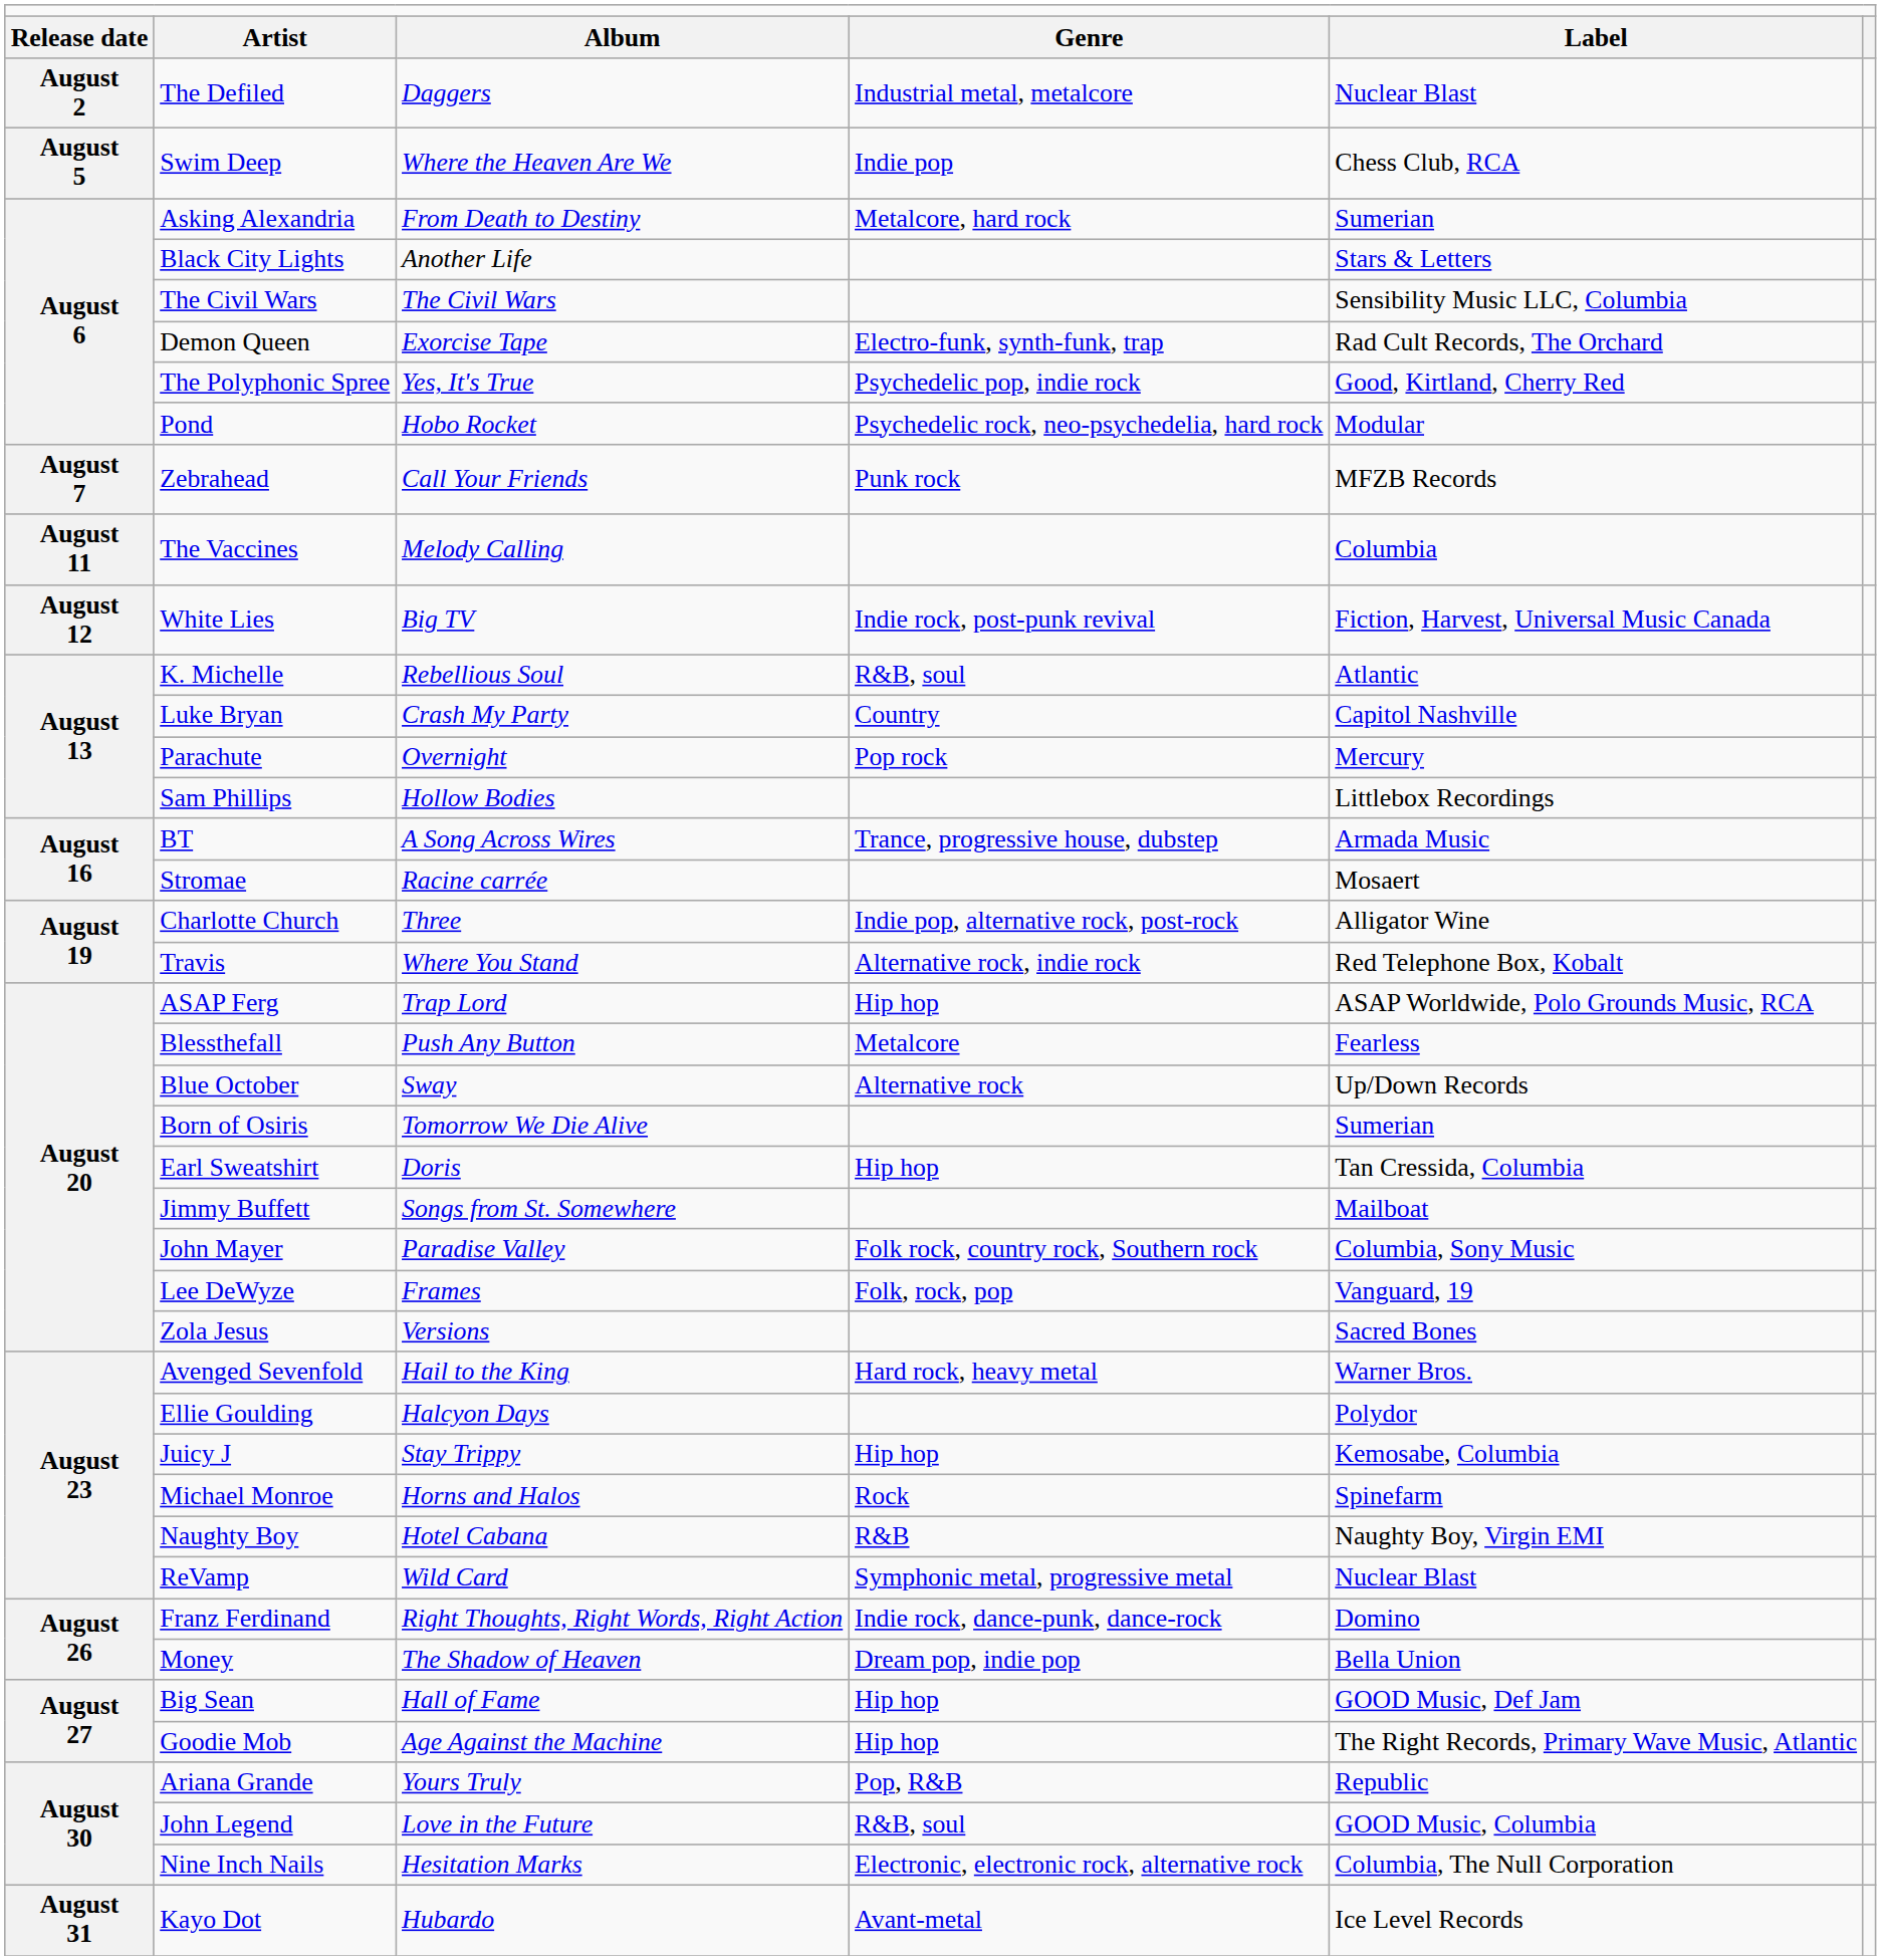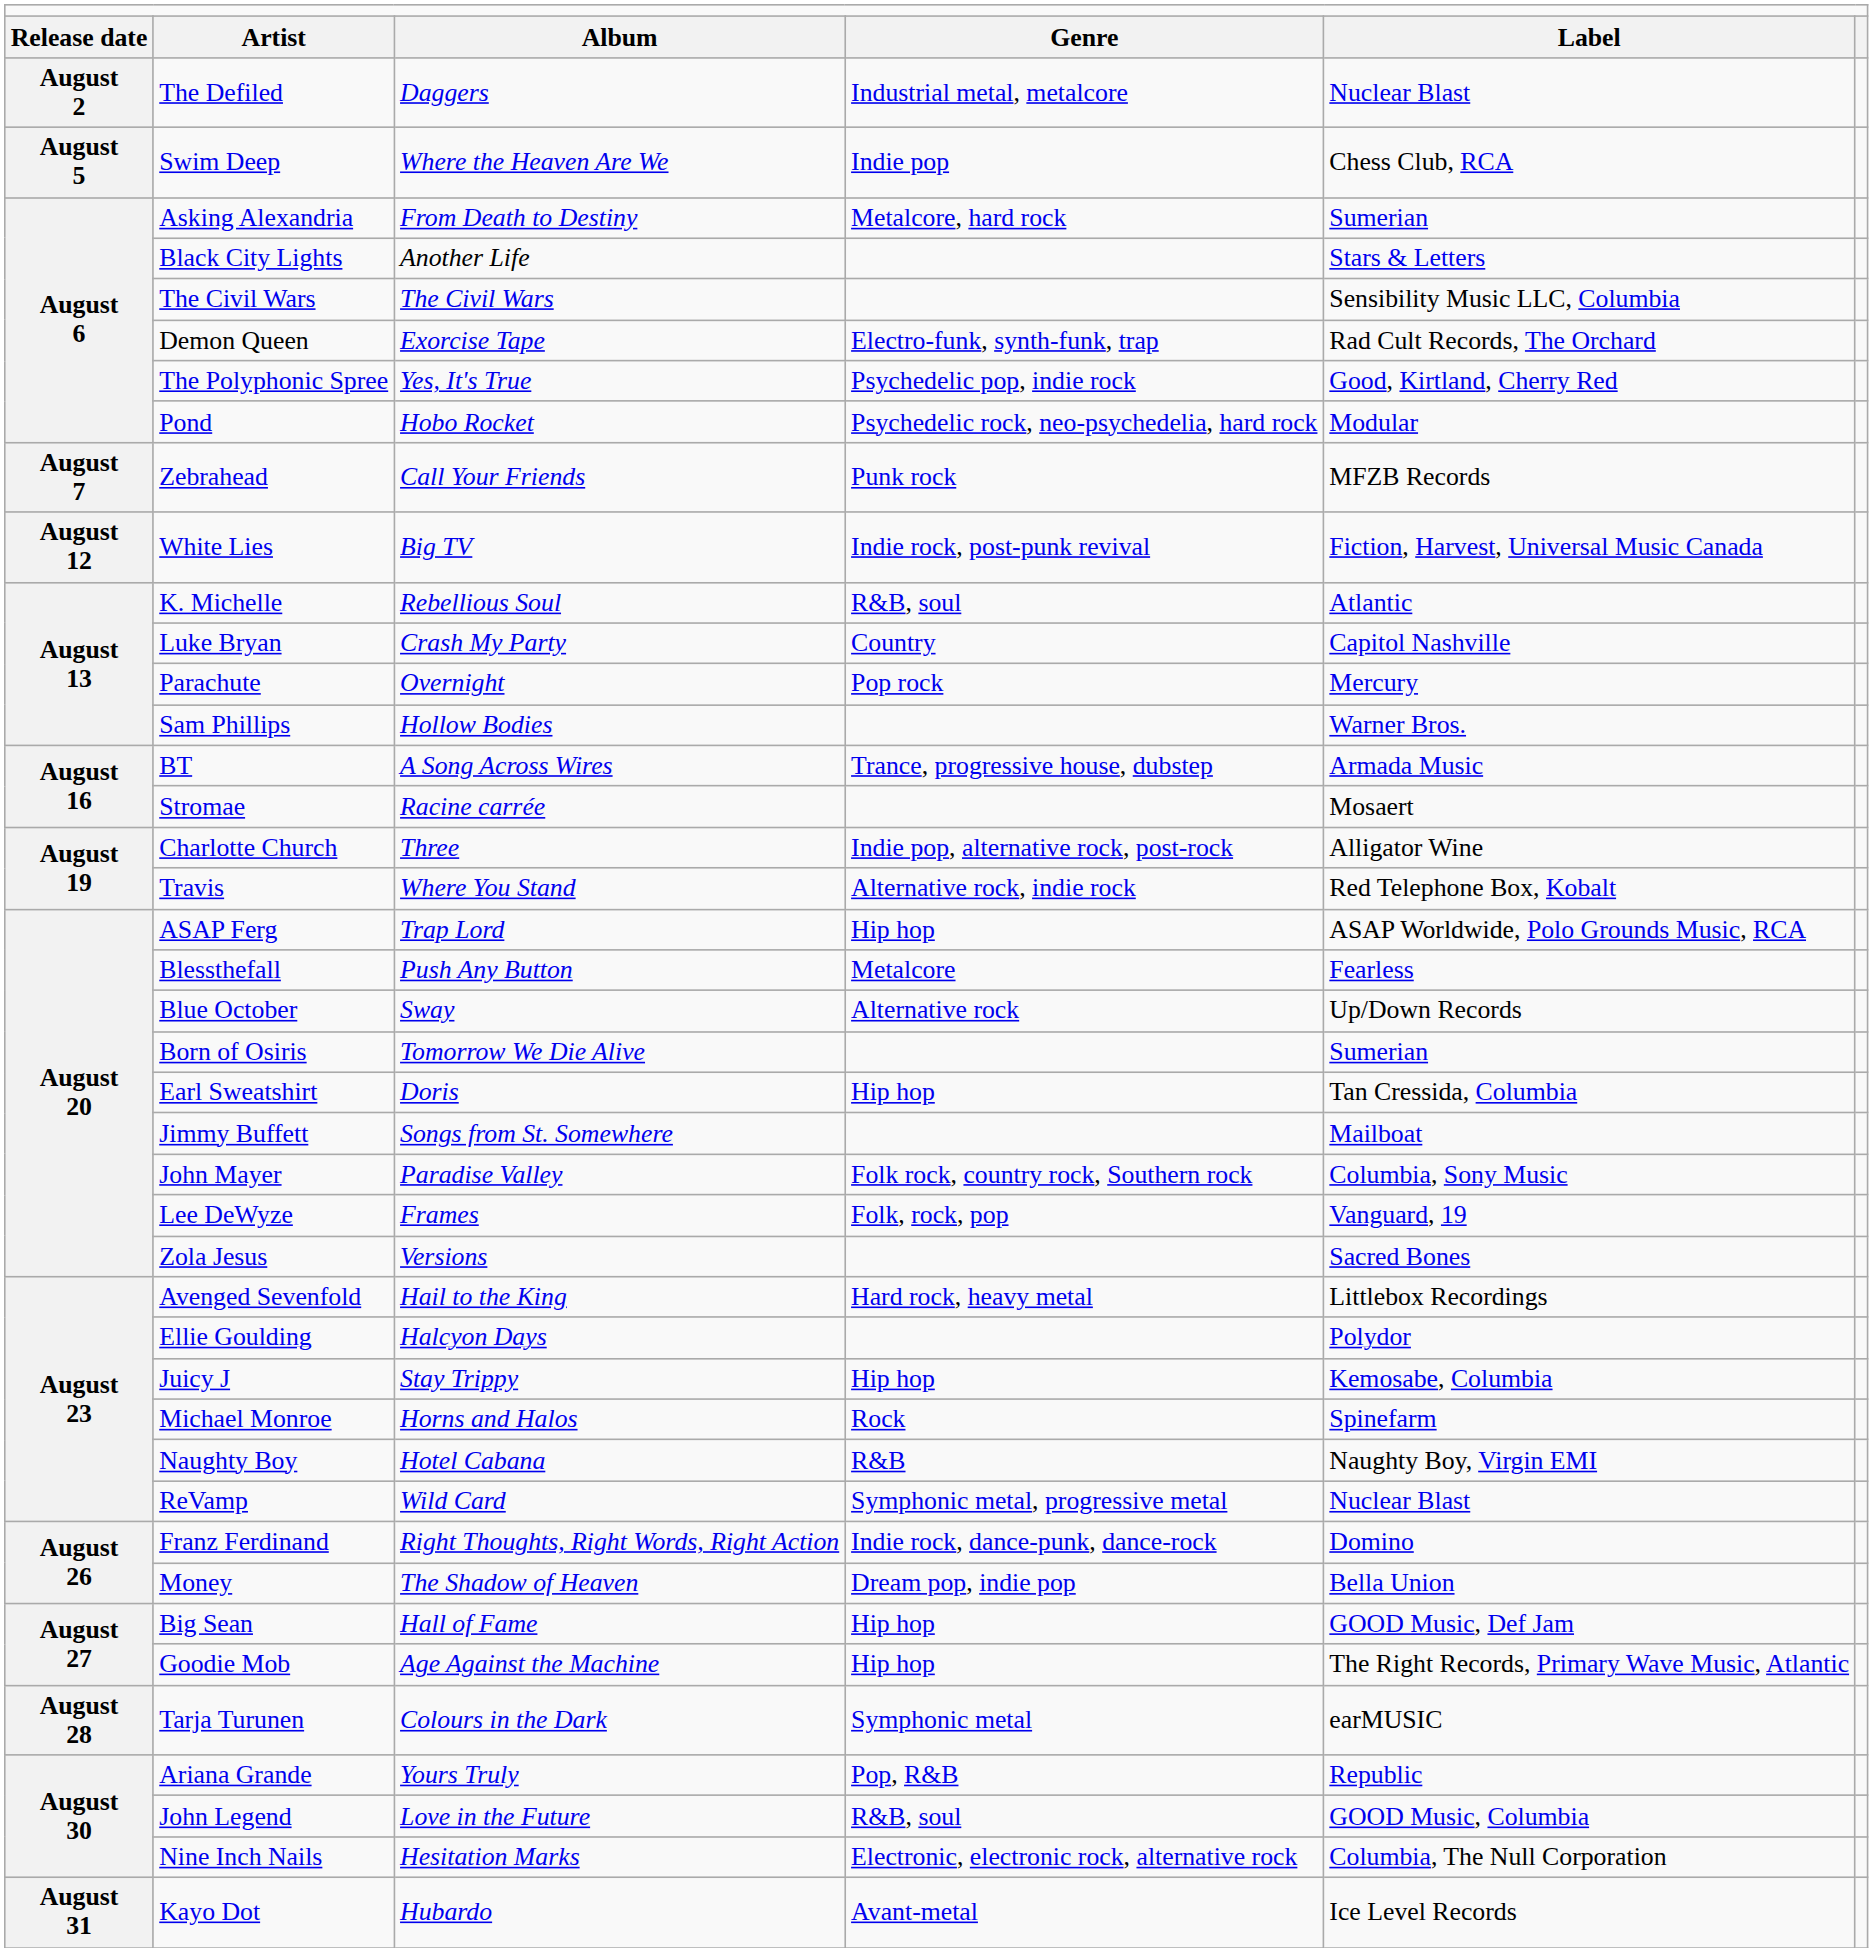 <table class="wikitable plainrowheaders">
 <tr>
 <td colspan="6" style="text-align:center;"></td>
 </tr>
 <tr>
 <th scope="col">Release date</th>
 <th scope="col">Artist</th>
 <th scope="col">Album</th>
 <th scope="col">Genre</th>
 <th scope="col">Label</th>
 <th scope="col"></th>
 </tr>
 <tr>
 <th scope="row" style="text-align:center;">August<br>2</th>
 <td><a href='#'>The Defiled</a></td>
 <td><em><a href='#'>Daggers</a></em></td>
 <td><a href='#'>Industrial metal</a>, <a href='#'>metalcore</a></td>
 <td><a href='#'>Nuclear Blast</a></td>
 <td></td>
 </tr>
 <tr>
 <th scope="row" style="text-align:center;">August<br>5</th>
 <td><a href='#'>Swim Deep</a></td>
 <td><em><a href='#'>Where the Heaven Are We</a></em></td>
 <td><a href='#'>Indie pop</a></td>
 <td>Chess Club, <a href='#'>RCA</a></td>
 <td></td>
 </tr>
 <tr>
 <th scope="row" rowspan="6" style="text-align:center;">August<br>6</th>
 <td><a href='#'>Asking Alexandria</a></td>
 <td><em><a href='#'>From Death to Destiny</a></em></td>
 <td><a href='#'>Metalcore</a>, <a href='#'>hard rock</a></td>
 <td><a href='#'>Sumerian</a></td>
 <td></td>
 </tr>
 <tr>
 <td><a href='#'>Black City Lights</a></td>
 <td><em>Another Life</em></td>
 <td></td>
 <td><a href='#'>Stars & Letters</a></td>
 <td></td>
 </tr>
 <tr>
 <td><a href='#'>The Civil Wars</a></td>
 <td><em><a href='#'>The Civil Wars</a></em></td>
 <td></td>
 <td>Sensibility Music LLC, <a href='#'>Columbia</a></td>
 <td></td>
 </tr>
 <tr>
 <td>Demon Queen</td>
 <td><em><a href='#'>Exorcise Tape</a></em></td>
 <td><a href='#'>Electro-funk</a>, <a href='#'>synth-funk</a>, <a href='#'>trap</a></td>
 <td>Rad Cult Records, <a href='#'>The Orchard</a></td>
 <td></td>
 </tr>
 <tr>
 <td><a href='#'>The Polyphonic Spree</a></td>
 <td><em><a href='#'>Yes, It's True</a></em></td>
 <td><a href='#'>Psychedelic pop</a>, <a href='#'>indie rock</a></td>
 <td><a href='#'>Good</a>, <a href='#'>Kirtland</a>, <a href='#'>Cherry Red</a></td>
 <td></td>
 </tr>
 <tr>
 <td><a href='#'>Pond</a></td>
 <td><em><a href='#'>Hobo Rocket</a></em></td>
 <td><a href='#'>Psychedelic rock</a>, <a href='#'>neo-psychedelia</a>, <a href='#'>hard rock</a></td>
 <td><a href='#'>Modular</a></td>
 <td></td>
 </tr>
 <tr>
 <th scope="row" style="text-align:center;">August<br>7</th>
 <td><a href='#'>Zebrahead</a></td>
 <td><em><a href='#'>Call Your Friends</a></em></td>
 <td><a href='#'>Punk rock</a></td>
 <td>MFZB Records</td>
 <td></td>
 </tr>
 <tr>
-<th scope="row" style="text-align:center;">August<br>11</th>
-<td><a href='#'>The Vaccines</a></td>
-<td><em><a href='#'>Melody Calling</a></em></td>
-<td></td>
-<td><a href='#'>Columbia</a></td>
-<td></td>
-</tr>
-<tr>
 <th scope="row" style="text-align:center;">August<br>12</th>
 <td><a href='#'>White Lies</a></td>
 <td><em><a href='#'>Big TV</a></em></td>
 <td><a href='#'>Indie rock</a>, <a href='#'>post-punk revival</a></td>
 <td><a href='#'>Fiction</a>, <a href='#'>Harvest</a>, <a href='#'>Universal Music Canada</a></td>
 <td></td>
 </tr>
 <tr>
 <th scope="row" rowspan="4" style="text-align:center;">August<br>13</th>
 <td><a href='#'>K. Michelle</a></td>
 <td><em><a href='#'>Rebellious Soul</a></em></td>
 <td><a href='#'>R&B</a>, <a href='#'>soul</a></td>
 <td><a href='#'>Atlantic</a></td>
 <td></td>
 </tr>
 <tr>
 <td><a href='#'>Luke Bryan</a></td>
 <td><em><a href='#'>Crash My Party</a></em></td>
 <td><a href='#'>Country</a></td>
 <td><a href='#'>Capitol Nashville</a></td>
 <td></td>
 </tr>
 <tr>
 <td><a href='#'>Parachute</a></td>
 <td><em><a href='#'>Overnight</a></em></td>
 <td><a href='#'>Pop rock</a></td>
 <td><a href='#'>Mercury</a></td>
 <td></td>
 </tr>
 <tr>
 <td><a href='#'>Sam Phillips</a></td>
 <td><em><a href='#'>Hollow Bodies</a></em></td>
 <td></td>
-<td>Littlebox Recordings</td>
+<td><a href='#'>Warner Bros.</a></td>
 <td></td>
 </tr>
 <tr>
 <th scope="row" rowspan="2" style="text-align:center;">August<br>16</th>
 <td><a href='#'>BT</a></td>
 <td><em><a href='#'>A Song Across Wires</a></em></td>
 <td><a href='#'>Trance</a>, <a href='#'>progressive house</a>, <a href='#'>dubstep</a></td>
 <td><a href='#'>Armada Music</a></td>
 <td></td>
 </tr>
 <tr>
 <td><a href='#'>Stromae</a></td>
 <td><em><a href='#'>Racine carrée</a></em></td>
 <td></td>
 <td>Mosaert</td>
 <td></td>
 </tr>
 <tr>
 <th scope="row" rowspan="2" style="text-align:center;">August<br>19</th>
 <td><a href='#'>Charlotte Church</a></td>
 <td><em><a href='#'>Three</a></em></td>
 <td><a href='#'>Indie pop</a>, <a href='#'>alternative rock</a>, <a href='#'>post-rock</a></td>
 <td>Alligator Wine</td>
 <td></td>
 </tr>
 <tr>
 <td><a href='#'>Travis</a></td>
 <td><em><a href='#'>Where You Stand</a></em></td>
 <td><a href='#'>Alternative rock</a>, <a href='#'>indie rock</a></td>
 <td>Red Telephone Box, <a href='#'>Kobalt</a></td>
 <td></td>
 </tr>
 <tr>
 <th scope="row" rowspan="9" style="text-align:center;">August<br>20</th>
 <td><a href='#'>ASAP Ferg</a></td>
 <td><em><a href='#'>Trap Lord</a></em></td>
 <td><a href='#'>Hip hop</a></td>
 <td>ASAP Worldwide, <a href='#'>Polo Grounds Music</a>, <a href='#'>RCA</a></td>
 <td></td>
 </tr>
 <tr>
 <td><a href='#'>Blessthefall</a></td>
 <td><em><a href='#'>Push Any Button</a></em></td>
 <td><a href='#'>Metalcore</a></td>
 <td><a href='#'>Fearless</a></td>
 <td></td>
 </tr>
 <tr>
 <td><a href='#'>Blue October</a></td>
 <td><em><a href='#'>Sway</a></em></td>
 <td><a href='#'>Alternative rock</a></td>
 <td>Up/Down Records</td>
 <td></td>
 </tr>
 <tr>
 <td><a href='#'>Born of Osiris</a></td>
 <td><em><a href='#'>Tomorrow We Die Alive</a></em></td>
 <td></td>
 <td><a href='#'>Sumerian</a></td>
 <td></td>
 </tr>
 <tr>
 <td><a href='#'>Earl Sweatshirt</a></td>
 <td><em><a href='#'>Doris</a></em></td>
 <td><a href='#'>Hip hop</a></td>
 <td>Tan Cressida, <a href='#'>Columbia</a></td>
 <td></td>
 </tr>
 <tr>
 <td><a href='#'>Jimmy Buffett</a></td>
 <td><em><a href='#'>Songs from St. Somewhere</a></em></td>
 <td></td>
 <td><a href='#'>Mailboat</a></td>
 <td></td>
 </tr>
 <tr>
 <td><a href='#'>John Mayer</a></td>
 <td><em><a href='#'>Paradise Valley</a></em></td>
 <td><a href='#'>Folk rock</a>, <a href='#'>country rock</a>, <a href='#'>Southern rock</a></td>
 <td><a href='#'>Columbia</a>, <a href='#'>Sony Music</a></td>
 <td></td>
 </tr>
 <tr>
 <td><a href='#'>Lee DeWyze</a></td>
 <td><em><a href='#'>Frames</a></em></td>
 <td><a href='#'>Folk</a>, <a href='#'>rock</a>, <a href='#'>pop</a></td>
 <td><a href='#'>Vanguard</a>, <a href='#'>19</a></td>
 <td></td>
 </tr>
 <tr>
 <td><a href='#'>Zola Jesus</a></td>
 <td><em><a href='#'>Versions</a></em></td>
 <td></td>
 <td><a href='#'>Sacred Bones</a></td>
 <td></td>
 </tr>
 <tr>
 <th scope="row" rowspan="6" style="text-align:center;">August<br>23</th>
 <td><a href='#'>Avenged Sevenfold</a></td>
 <td><em><a href='#'>Hail to the King</a></em></td>
 <td><a href='#'>Hard rock</a>, <a href='#'>heavy metal</a></td>
-<td><a href='#'>Warner Bros.</a></td>
+<td>Littlebox Recordings</td>
 <td></td>
 </tr>
 <tr>
 <td><a href='#'>Ellie Goulding</a></td>
 <td><em><a href='#'>Halcyon Days</a></em></td>
 <td></td>
 <td><a href='#'>Polydor</a></td>
 <td></td>
 </tr>
 <tr>
 <td><a href='#'>Juicy J</a></td>
 <td><em><a href='#'>Stay Trippy</a></em></td>
 <td><a href='#'>Hip hop</a></td>
 <td><a href='#'>Kemosabe</a>, <a href='#'>Columbia</a></td>
 <td></td>
 </tr>
 <tr>
 <td><a href='#'>Michael Monroe</a></td>
 <td><em><a href='#'>Horns and Halos</a></em></td>
 <td><a href='#'>Rock</a></td>
 <td><a href='#'>Spinefarm</a></td>
 <td></td>
 </tr>
 <tr>
 <td><a href='#'>Naughty Boy</a></td>
 <td><em><a href='#'>Hotel Cabana</a></em></td>
 <td><a href='#'>R&B</a></td>
 <td>Naughty Boy, <a href='#'>Virgin EMI</a></td>
 <td></td>
 </tr>
 <tr>
 <td><a href='#'>ReVamp</a></td>
 <td><em><a href='#'>Wild Card</a></em></td>
 <td><a href='#'>Symphonic metal</a>, <a href='#'>progressive metal</a></td>
 <td><a href='#'>Nuclear Blast</a></td>
 <td></td>
 </tr>
 <tr>
 <th scope="row" rowspan="2" style="text-align:center;">August<br>26</th>
 <td><a href='#'>Franz Ferdinand</a></td>
 <td><em><a href='#'>Right Thoughts, Right Words, Right Action</a></em></td>
 <td><a href='#'>Indie rock</a>, <a href='#'>dance-punk</a>, <a href='#'>dance-rock</a></td>
 <td><a href='#'>Domino</a></td>
 <td></td>
 </tr>
 <tr>
 <td><a href='#'>Money</a></td>
 <td><em><a href='#'>The Shadow of Heaven</a></em></td>
 <td><a href='#'>Dream pop</a>, <a href='#'>indie pop</a></td>
 <td><a href='#'>Bella Union</a></td>
 <td></td>
 </tr>
 <tr>
 <th scope="row" rowspan="2" style="text-align:center;">August<br>27</th>
 <td><a href='#'>Big Sean</a></td>
 <td><em><a href='#'>Hall of Fame</a></em></td>
 <td><a href='#'>Hip hop</a></td>
 <td><a href='#'>GOOD Music</a>, <a href='#'>Def Jam</a></td>
 <td></td>
 </tr>
 <tr>
 <td><a href='#'>Goodie Mob</a></td>
 <td><em><a href='#'>Age Against the Machine</a></em></td>
 <td><a href='#'>Hip hop</a></td>
 <td>The Right Records, <a href='#'>Primary Wave Music</a>, <a href='#'>Atlantic</a></td>
 <td></td>
 </tr>
 <tr>
+<th scope="row" style="text-align:center;">August<br> 28</th>
+<td><a href='#'>Tarja Turunen</a></td>
+<td><em><a href='#'>Colours in the Dark</a></em></td>
+<td><a href='#'>Symphonic metal</a></td>
+<td>earMUSIC</td>
+<td></td>
+</tr>
+<tr>
 <th scope="row" rowspan="3" style="text-align:center;">August<br> 30</th>
 <td><a href='#'>Ariana Grande</a></td>
 <td><em><a href='#'>Yours Truly</a></em></td>
 <td><a href='#'>Pop</a>, <a href='#'>R&B</a></td>
 <td><a href='#'>Republic</a></td>
 <td></td>
 </tr>
 <tr>
 <td><a href='#'>John Legend</a></td>
 <td><em><a href='#'>Love in the Future</a></em></td>
 <td><a href='#'>R&B</a>, <a href='#'>soul</a></td>
 <td><a href='#'>GOOD Music</a>, <a href='#'>Columbia</a></td>
 <td></td>
 </tr>
 <tr>
 <td><a href='#'>Nine Inch Nails</a></td>
 <td><em><a href='#'>Hesitation Marks</a></em></td>
 <td><a href='#'>Electronic</a>, <a href='#'>electronic rock</a>, <a href='#'>alternative rock</a></td>
 <td><a href='#'>Columbia</a>, The Null Corporation</td>
 <td></td>
 </tr>
 <tr>
 <th scope="row" style="text-align:center;">August<br> 31</th>
 <td><a href='#'>Kayo Dot</a></td>
 <td><em><a href='#'>Hubardo</a></em></td>
 <td><a href='#'>Avant-metal</a></td>
 <td>Ice Level Records</td>
 <td></td>
 </tr>
 </table>
